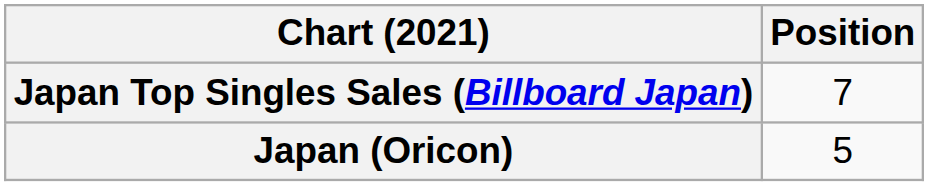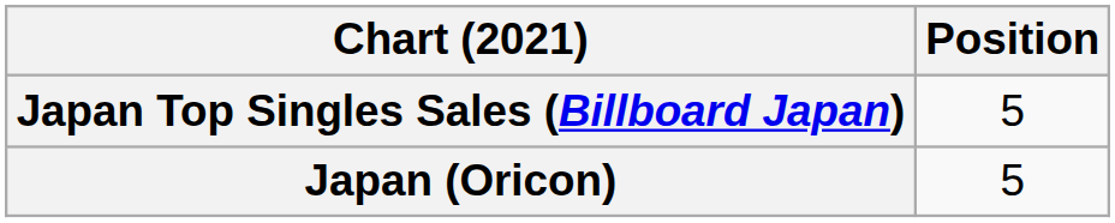 <table class="wikitable plainrowheaders" style="text-align:center">
 <tr>
 <th scope="col">Chart (2021)</th>
 <th scope="col">Position</th>
 </tr>
 <tr>
 <th scope="row">Japan Top Singles Sales (<em><a href='#'>Billboard Japan</a></em>)</th>
-<td>7</td>
+<td>5</td>
 </tr>
 <tr>
 <th scope="row">Japan (Oricon)</th>
 <td>5</td>
 </tr>
 </table>
